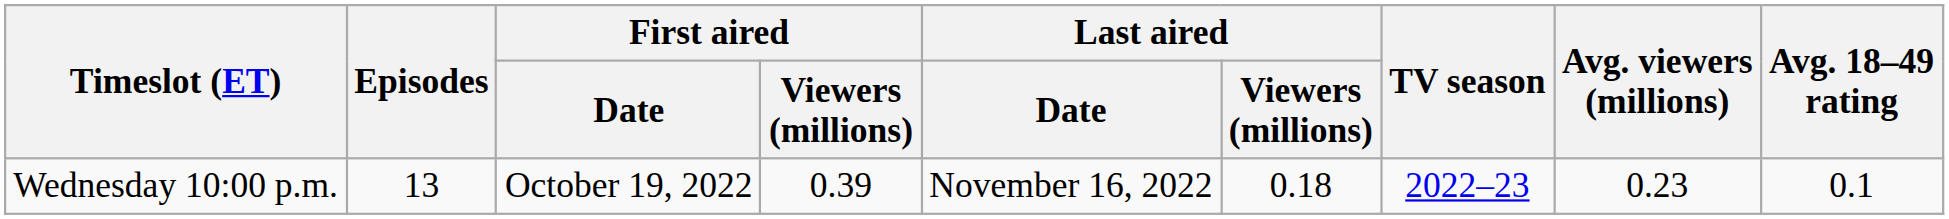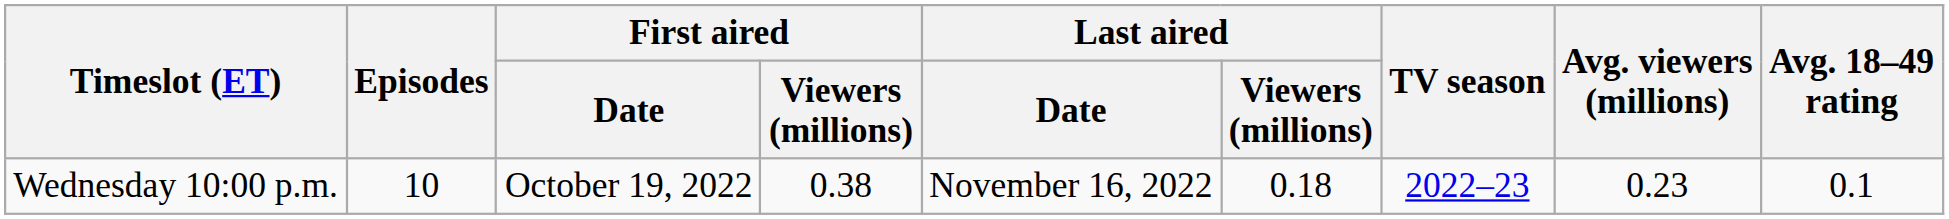 <table class="wikitable">
 <tr>
 <th rowspan="2"><strong>Timeslot (</strong><a href='#'>ET</a><strong>)</strong></th>
 <th rowspan="2"><strong>Episodes</strong></th>
 <th colspan="2"><strong>First aired</strong></th>
 <th colspan="2"><strong>Last aired</strong></th>
 <th rowspan="2"><strong>TV season</strong></th>
 <th rowspan="2"><abbr>Avg.</abbr> <strong>viewers</strong><br><strong>(millions)</strong></th>
 <th rowspan="2"><abbr>Avg.</abbr> <strong>18–49</strong><br><strong>rating</strong></th>
 </tr>
 <tr>
 <th><strong>Date</strong></th>
 <th><strong>Viewers</strong><br><strong>(millions)</strong></th>
 <th><strong>Date</strong></th>
 <th><strong>Viewers</strong><br><strong>(millions)</strong></th>
 </tr>
 <tr>
 <td style="text-align:center;">Wednesday 10:00 p.m.</td>
-<td style="text-align:center;">13</td>
+<td style="text-align:center;">10</td>
 <td>October 19, 2022</td>
-<td style="text-align:center;">0.39</td>
+<td style="text-align:center;">0.38</td>
 <td>November 16, 2022</td>
 <td style="text-align:center;">0.18</td>
 <td style="text-align:center;"><a href='#'>2022–23</a></td>
 <td style="text-align:center;">0.23</td>
 <td style="text-align:center;">0.1</td>
 </tr>
 </table>
